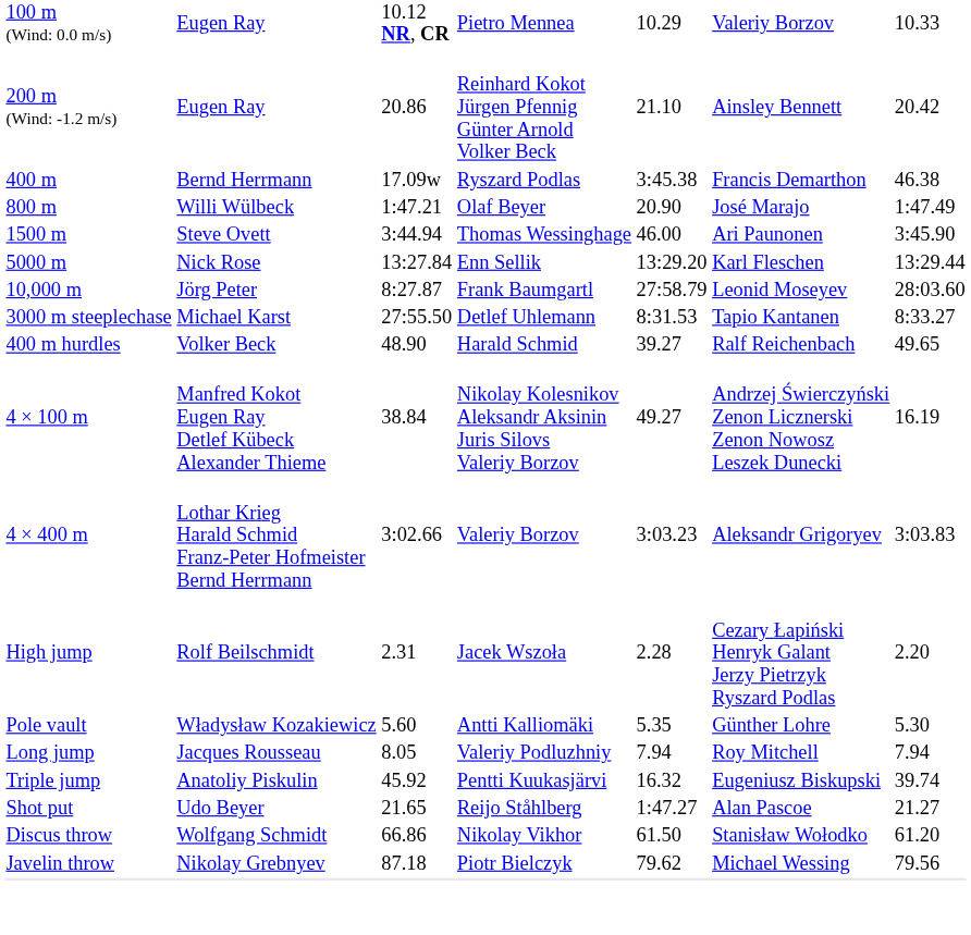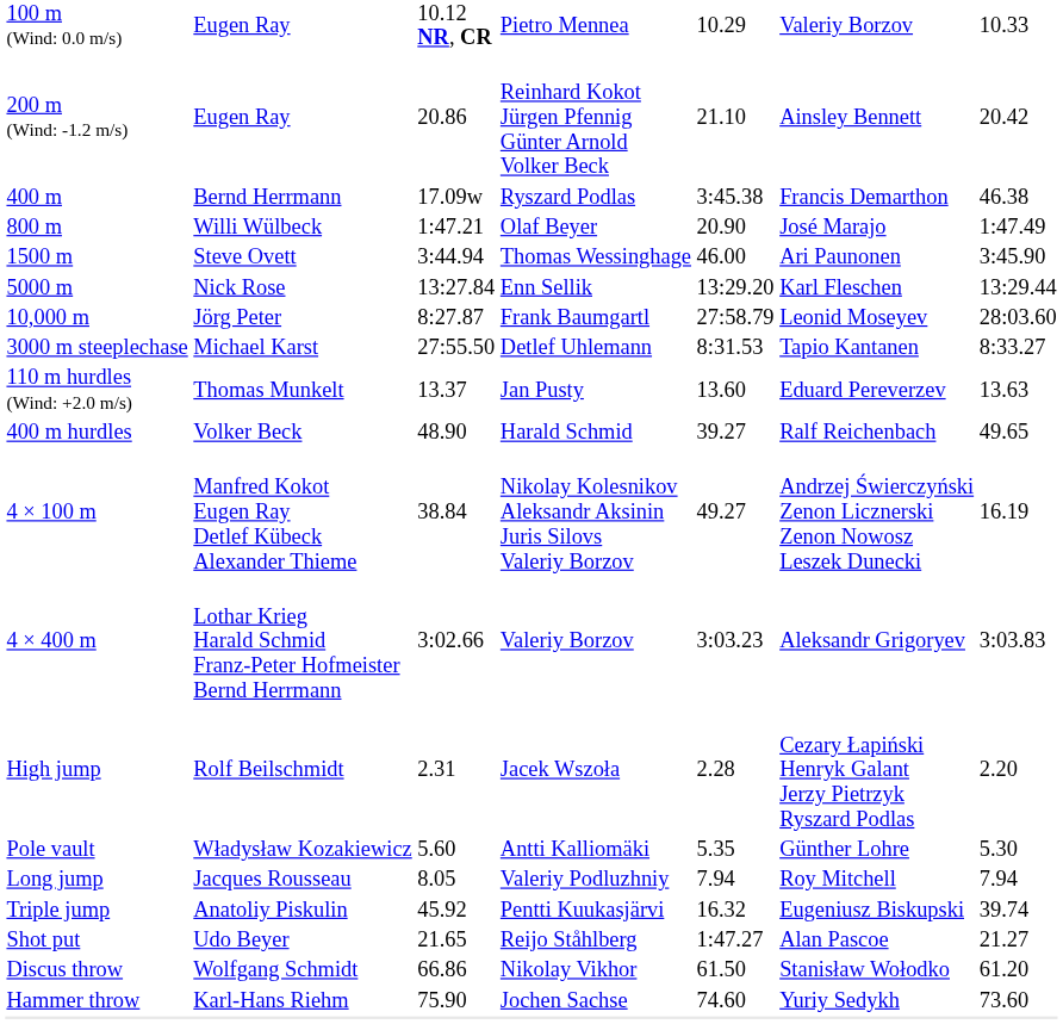 <table>
 <tr>
 <td><a href='#'>100 m</a><br><small>(Wind: 0.0 m/s)</small></td>
 <td><a href='#'>Eugen Ray</a><br></td>
 <td>10.12<br><strong><a href='#'>NR</a></strong>, <strong>CR</strong></td>
 <td><a href='#'>Pietro Mennea</a><br></td>
 <td>10.29</td>
 <td><a href='#'>Valeriy Borzov</a><br></td>
 <td>10.33</td>
 </tr>
 <tr>
 <td><a href='#'>200 m</a><br><small>(Wind: -1.2 m/s)</small></td>
 <td><a href='#'>Eugen Ray</a><br></td>
 <td>20.86</td>
 <td><br><a href='#'>Reinhard Kokot</a><br><a href='#'>Jürgen Pfennig</a><br><a href='#'>Günter Arnold</a><br><a href='#'>Volker Beck</a></td>
 <td>21.10</td>
 <td><a href='#'>Ainsley Bennett</a><br></td>
 <td>20.42</td>
 </tr>
 <tr>
 <td><a href='#'>400 m</a></td>
 <td><a href='#'>Bernd Herrmann</a><br></td>
 <td>17.09w</td>
 <td><a href='#'>Ryszard Podlas</a><br></td>
 <td>3:45.38</td>
 <td><a href='#'>Francis Demarthon</a><br></td>
 <td>46.38</td>
 </tr>
 <tr>
 <td><a href='#'>800 m</a></td>
 <td><a href='#'>Willi Wülbeck</a><br></td>
 <td>1:47.21</td>
 <td><a href='#'>Olaf Beyer</a><br></td>
 <td>20.90</td>
 <td><a href='#'>José Marajo</a><br></td>
 <td>1:47.49</td>
 </tr>
 <tr>
 <td><a href='#'>1500 m</a></td>
 <td><a href='#'>Steve Ovett</a><br></td>
 <td>3:44.94</td>
 <td><a href='#'>Thomas Wessinghage</a><br></td>
 <td>46.00</td>
 <td><a href='#'>Ari Paunonen</a><br></td>
 <td>3:45.90</td>
 </tr>
 <tr>
 <td><a href='#'>5000 m</a></td>
 <td><a href='#'>Nick Rose</a><br></td>
 <td>13:27.84 </td>
 <td><a href='#'>Enn Sellik</a><br></td>
 <td>13:29.20</td>
 <td><a href='#'>Karl Fleschen</a><br></td>
 <td>13:29.44</td>
 </tr>
 <tr>
 <td><a href='#'>10,000 m</a></td>
 <td><a href='#'>Jörg Peter</a><br></td>
 <td>8:27.87</td>
 <td><a href='#'>Frank Baumgartl</a><br></td>
 <td>27:58.79</td>
 <td><a href='#'>Leonid Moseyev</a><br></td>
 <td>28:03.60</td>
 </tr>
 <tr>
 <td><a href='#'>3000 m steeplechase</a></td>
 <td><a href='#'>Michael Karst</a><br></td>
 <td>27:55.50 </td>
 <td><a href='#'>Detlef Uhlemann</a><br></td>
 <td>8:31.53</td>
 <td><a href='#'>Tapio Kantanen</a><br></td>
 <td>8:33.27</td>
+</tr>
+<tr>
+<td><a href='#'>110 m hurdles</a><br><small>(Wind: +2.0 m/s)</small></td>
+<td><a href='#'>Thomas Munkelt</a><br></td>
+<td>13.37 </td>
+<td><a href='#'>Jan Pusty</a><br></td>
+<td>13.60</td>
+<td><a href='#'>Eduard Pereverzev</a><br></td>
+<td>13.63</td>
 </tr>
 <tr>
 <td><a href='#'>400 m hurdles</a></td>
 <td><a href='#'>Volker Beck</a><br></td>
 <td>48.90 </td>
 <td><a href='#'>Harald Schmid</a><br></td>
 <td>39.27</td>
 <td><a href='#'>Ralf Reichenbach</a><br></td>
 <td>49.65</td>
 </tr>
 <tr>
 <td><a href='#'>4 × 100 m</a></td>
 <td><br><a href='#'>Manfred Kokot</a><br><a href='#'>Eugen Ray</a><br><a href='#'>Detlef Kübeck</a><br><a href='#'>Alexander Thieme</a></td>
 <td>38.84 </td>
 <td><br><a href='#'>Nikolay Kolesnikov</a><br><a href='#'>Aleksandr Aksinin</a><br><a href='#'>Juris Silovs</a><br><a href='#'>Valeriy Borzov</a></td>
 <td>49.27</td>
 <td><br><a href='#'>Andrzej Świerczyński</a><br><a href='#'>Zenon Licznerski</a><br><a href='#'>Zenon Nowosz</a><br><a href='#'>Leszek Dunecki</a></td>
 <td>16.19</td>
 </tr>
 <tr>
 <td><a href='#'>4 × 400 m</a></td>
 <td><br><a href='#'>Lothar Krieg</a><br><a href='#'>Harald Schmid</a><br><a href='#'>Franz-Peter Hofmeister</a><br><a href='#'>Bernd Herrmann</a></td>
 <td>3:02.66 </td>
 <td><a href='#'>Valeriy Borzov</a><br></td>
 <td>3:03.23</td>
 <td><a href='#'>Aleksandr Grigoryev</a><br></td>
 <td>3:03.83</td>
 </tr>
 <tr>
 <td><a href='#'>High jump</a></td>
 <td><a href='#'>Rolf Beilschmidt</a><br></td>
 <td>2.31 </td>
 <td><a href='#'>Jacek Wszoła</a><br></td>
 <td>2.28</td>
 <td><br><a href='#'>Cezary Łapiński</a><br><a href='#'>Henryk Galant</a><br><a href='#'>Jerzy Pietrzyk</a><br><a href='#'>Ryszard Podlas</a></td>
 <td>2.20</td>
 </tr>
 <tr>
 <td><a href='#'>Pole vault</a></td>
 <td><a href='#'>Władysław Kozakiewicz</a><br></td>
 <td>5.60 </td>
 <td><a href='#'>Antti Kalliomäki</a><br></td>
 <td>5.35</td>
 <td><a href='#'>Günther Lohre</a><br></td>
 <td>5.30</td>
 </tr>
 <tr>
 <td><a href='#'>Long jump</a></td>
 <td><a href='#'>Jacques Rousseau</a><br></td>
 <td>8.05</td>
 <td><a href='#'>Valeriy Podluzhniy</a><br></td>
 <td>7.94</td>
 <td><a href='#'>Roy Mitchell</a><br></td>
 <td>7.94</td>
 </tr>
 <tr>
 <td><a href='#'>Triple jump</a></td>
 <td><a href='#'>Anatoliy Piskulin</a><br></td>
 <td>45.92</td>
 <td><a href='#'>Pentti Kuukasjärvi</a><br></td>
 <td>16.32</td>
 <td><a href='#'>Eugeniusz Biskupski</a><br></td>
 <td>39.74</td>
 </tr>
 <tr>
 <td><a href='#'>Shot put</a></td>
 <td><a href='#'>Udo Beyer</a><br></td>
 <td>21.65 </td>
 <td><a href='#'>Reijo Ståhlberg</a><br></td>
 <td>1:47.27</td>
 <td><a href='#'>Alan Pascoe</a><br></td>
 <td>21.27</td>
 </tr>
 <tr>
 <td><a href='#'>Discus throw</a></td>
 <td><a href='#'>Wolfgang Schmidt</a><br></td>
 <td>66.86 </td>
 <td><a href='#'>Nikolay Vikhor</a><br></td>
 <td>61.50</td>
 <td><a href='#'>Stanisław Wołodko</a><br></td>
 <td>61.20</td>
 </tr>
 <tr>
-<td><a href='#'>Javelin throw</a></td>
-<td><a href='#'>Nikolay Grebnyev</a><br></td>
-<td>87.18</td>
-<td><a href='#'>Piotr Bielczyk</a><br></td>
-<td>79.62</td>
-<td><a href='#'>Michael Wessing</a><br></td>
-<td>79.56</td>
+<td><a href='#'>Hammer throw</a></td>
+<td><a href='#'>Karl-Hans Riehm</a><br></td>
+<td>75.90</td>
+<td><a href='#'>Jochen Sachse</a><br></td>
+<td>74.60</td>
+<td><a href='#'>Yuriy Sedykh</a><br></td>
+<td>73.60</td>
 </tr>
 <tr style="background:#e8e8e8;">
 <td colspan=7></td>
 </tr>
 </table>
